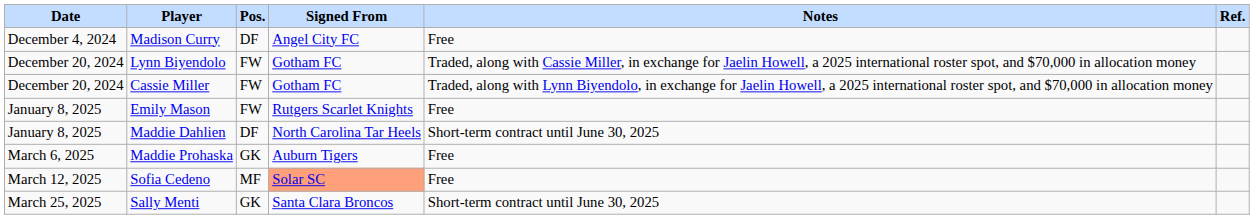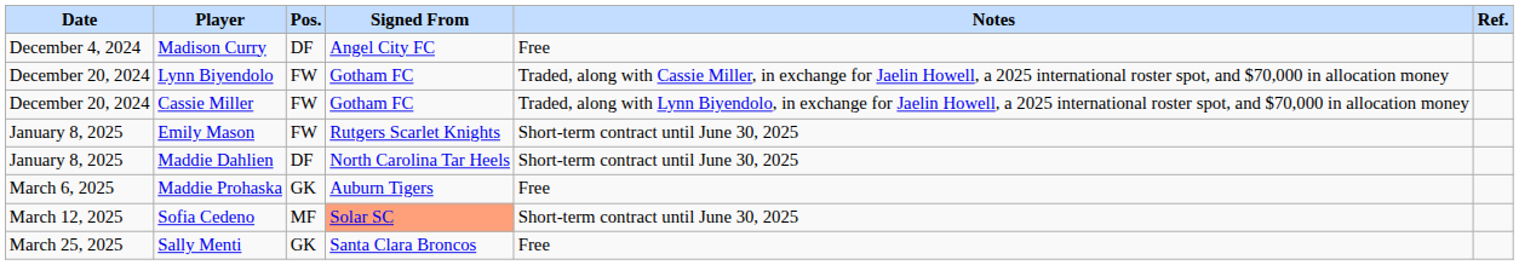 <table class="wikitable" style="text-align:left;">
 <tr>
 <th style="background:#c2ddff">Date</th>
 <th style="background:#c2ddff">Player</th>
 <th style="background:#c2ddff">Pos.</th>
 <th style="background:#c2ddff">Signed From</th>
 <th style="background:#c2ddff">Notes</th>
 <th style="background:#c2ddff">Ref.</th>
 </tr>
 <tr>
 <td style="white-space: nowrap;">December 4, 2024</td>
 <td style="white-space: nowrap;"> <a href='#'>Madison Curry</a></td>
 <td>DF</td>
 <td style="white-space: nowrap;"> <a href='#'>Angel City FC</a></td>
 <td>Free</td>
 <td></td>
 </tr>
 <tr>
 <td style="white-space: nowrap;">December 20, 2024</td>
 <td style="white-space: nowrap;"> <a href='#'>Lynn Biyendolo</a></td>
 <td>FW</td>
 <td style="white-space: nowrap;"> <a href='#'>Gotham FC</a></td>
 <td>Traded, along with <a href='#'>Cassie Miller</a>, in exchange for <a href='#'>Jaelin Howell</a>, a 2025 international roster spot, and $70,000 in allocation money</td>
 <td></td>
 </tr>
 <tr>
 <td style="white-space: nowrap;">December 20, 2024</td>
 <td style="white-space: nowrap;"> <a href='#'>Cassie Miller</a></td>
 <td>FW</td>
 <td style="white-space: nowrap;"> <a href='#'>Gotham FC</a></td>
 <td>Traded, along with <a href='#'>Lynn Biyendolo</a>, in exchange for <a href='#'>Jaelin Howell</a>, a 2025 international roster spot, and $70,000 in allocation money</td>
 <td></td>
 </tr>
 <tr>
 <td>January 8, 2025</td>
 <td> <a href='#'>Emily Mason</a></td>
 <td>FW</td>
 <td> <a href='#'>Rutgers Scarlet Knights</a></td>
-<td>Free</td>
+<td>Short-term contract until June 30, 2025</td>
 <td></td>
 </tr>
 <tr>
 <td>January 8, 2025</td>
 <td> <a href='#'>Maddie Dahlien</a></td>
 <td>DF</td>
 <td> <a href='#'>North Carolina Tar Heels</a></td>
 <td>Short-term contract until June 30, 2025</td>
 <td></td>
 </tr>
 <tr>
 <td>March 6, 2025</td>
 <td> <a href='#'>Maddie Prohaska</a></td>
 <td>GK</td>
 <td> <a href='#'>Auburn Tigers</a></td>
 <td>Free</td>
 <td></td>
 </tr>
 <tr>
 <td>March 12, 2025</td>
 <td> <a href='#'>Sofia Cedeno</a></td>
 <td>MF</td>
 <td style="background: lightsalmon;"> <a href='#'>Solar SC</a></td>
-<td>Free</td>
+<td>Short-term contract until June 30, 2025</td>
 <td></td>
 </tr>
 <tr>
 <td>March 25, 2025</td>
 <td> <a href='#'>Sally Menti</a></td>
 <td>GK</td>
 <td> <a href='#'>Santa Clara Broncos</a></td>
-<td>Short-term contract until June 30, 2025</td>
+<td>Free</td>
 <td></td>
 </tr>
 </table>
